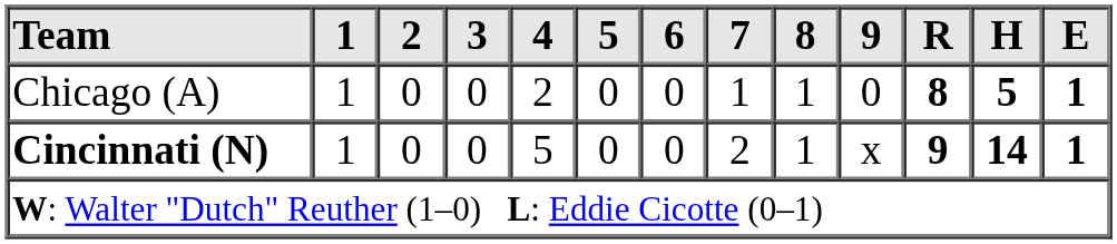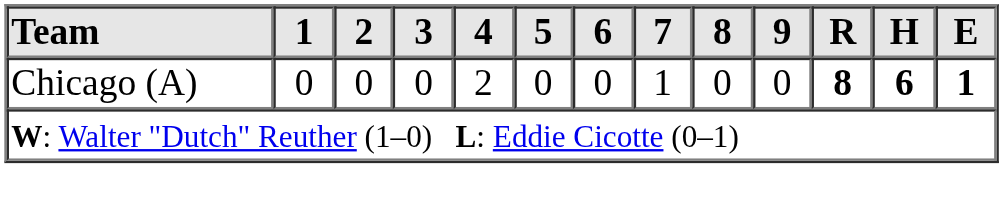 <table border=1 cellspacing=0 width=425 style="margin-left:3em;">
 <tr style="text-align:center; background-color:#e6e6e6;">
 <th align=left width=125>Team</th>
 <th width=25>1</th>
 <th width=25>2</th>
 <th width=25>3</th>
 <th width=25>4</th>
 <th width=25>5</th>
 <th width=25>6</th>
 <th width=25>7</th>
 <th width=25>8</th>
 <th width=25>9</th>
 <th width=25>R</th>
 <th width=25>H</th>
 <th width=25>E</th>
 </tr>
 <tr style="text-align:center;">
 <td align=left>Chicago (A)</td>
-<td>1</td>
+<td>0</td>
 <td>0</td>
 <td>0</td>
 <td>2</td>
 <td>0</td>
 <td>0</td>
 <td>1</td>
-<td>1</td>
+<td>0</td>
 <td>0</td>
 <td><strong>8</strong></td>
-<td><strong>5</strong></td>
-<td><strong>1</strong></td>
-</tr>
-<tr style="text-align:center;">
-<td align=left><strong>Cincinnati (N)</strong></td>
-<td>1</td>
-<td>0</td>
-<td>0</td>
-<td>5</td>
-<td>0</td>
-<td>0</td>
-<td>2</td>
-<td>1</td>
-<td>x</td>
-<td><strong>9</strong></td>
-<td><strong>14</strong></td>
+<td><strong>6</strong></td>
 <td><strong>1</strong></td>
 </tr>
 <tr style="text-align:left;">
 <td colspan=13><small><strong>W</strong>: <a href='#'>Walter "Dutch" Reuther</a> (1–0)   <strong>L</strong>: <a href='#'>Eddie Cicotte</a> (0–1)</small></td>
 </tr>
 <tr style="text-align:left;">
 </tr>
 </table>
